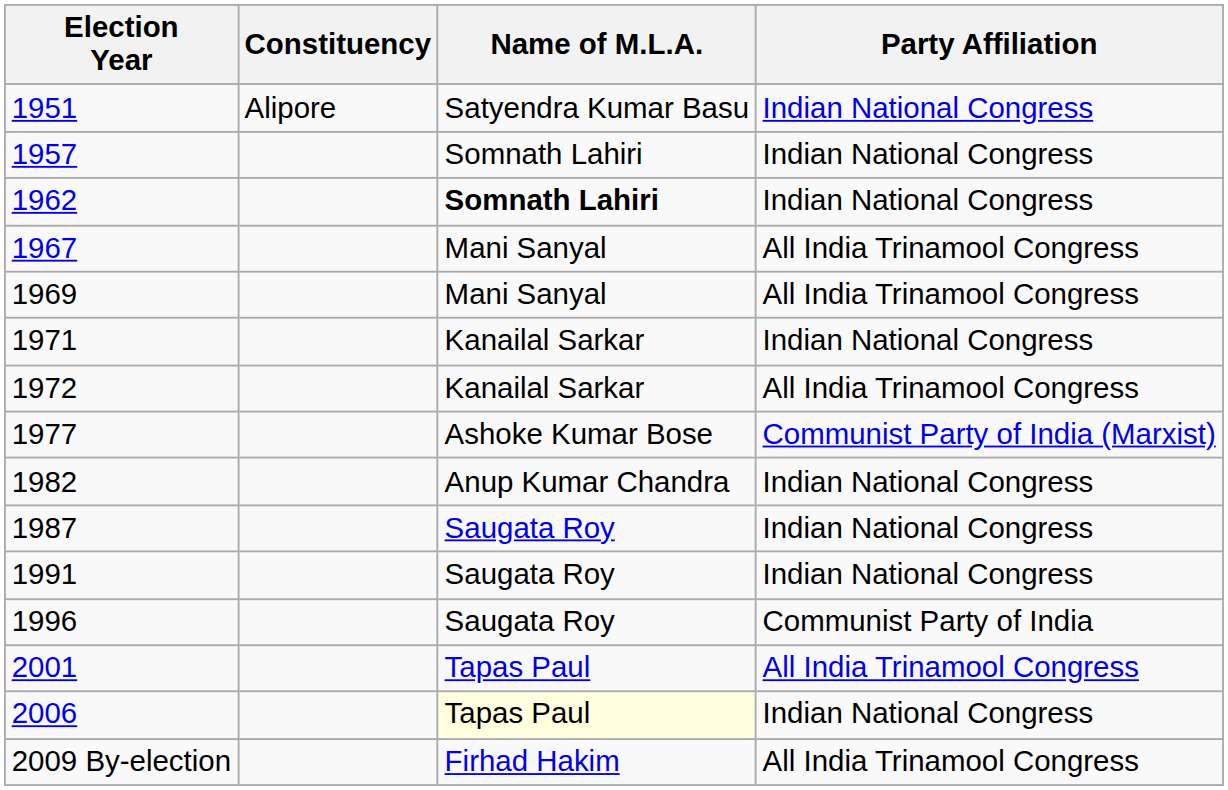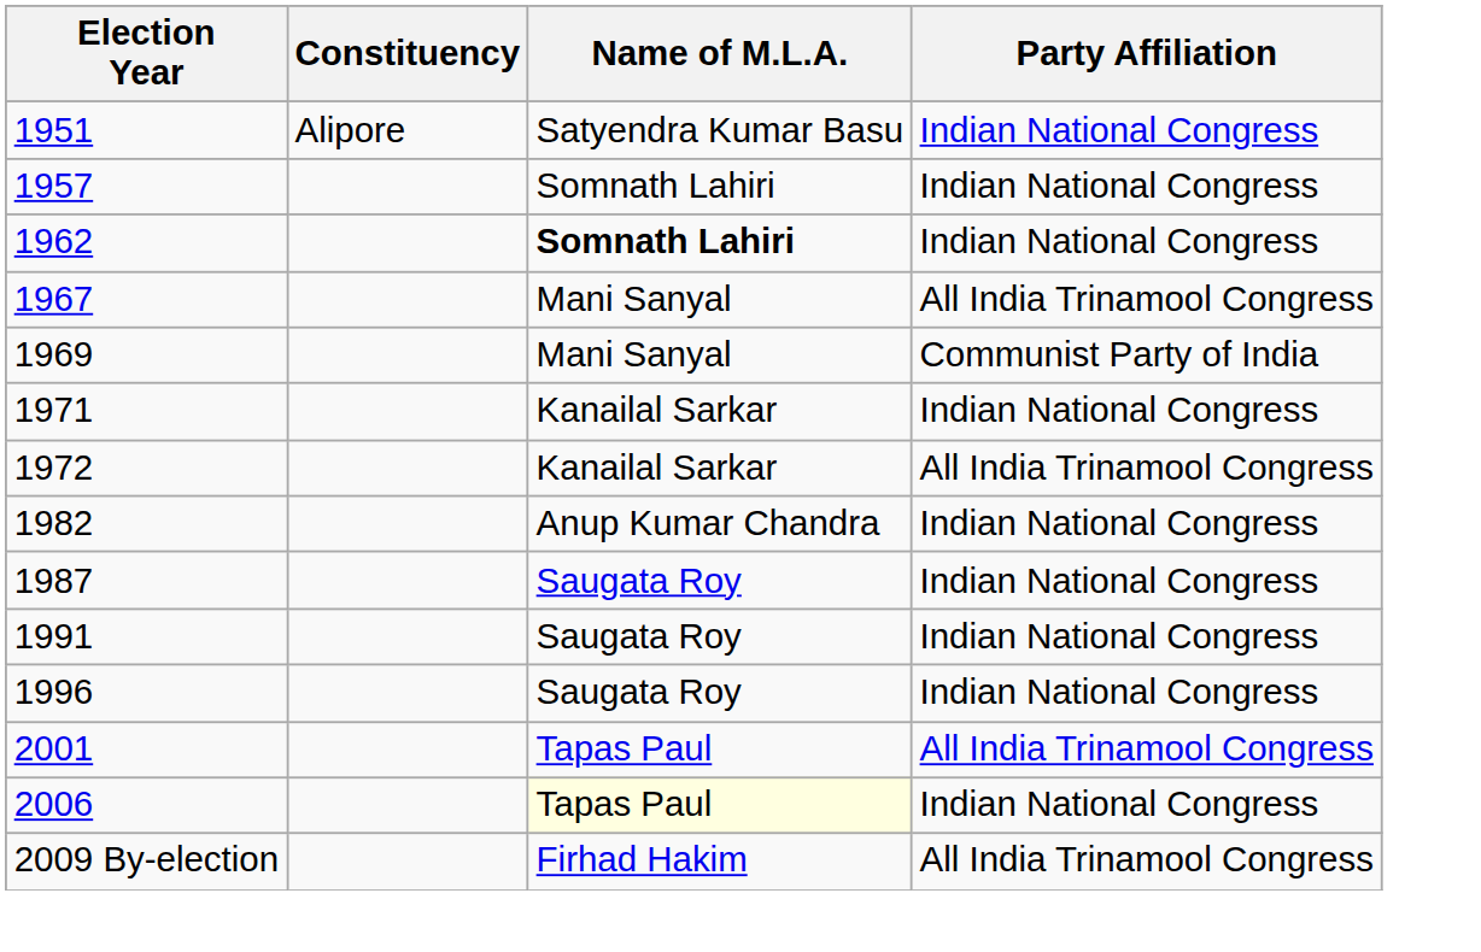 <table class="wikitable sortable"ìÍĦĤĠčw>
 <tr>
 <th>Election<br> Year</th>
 <th>Constituency</th>
 <th>Name of M.L.A.</th>
 <th>Party Affiliation</th>
 </tr>
 <tr>
 <td><a href='#'>1951</a></td>
 <td>Alipore</td>
 <td>Satyendra Kumar Basu</td>
 <td><a href='#'>Indian National Congress</a></td>
 </tr>
 <tr>
 <td><a href='#'>1957</a></td>
 <td></td>
 <td>Somnath Lahiri</td>
 <td>Indian National Congress</td>
 </tr>
 <tr>
 <td><a href='#'>1962</a></td>
 <td></td>
 <td><strong>Somnath Lahiri</strong></td>
 <td>Indian National Congress</td>
 </tr>
 <tr>
 <td><a href='#'>1967</a></td>
 <td></td>
 <td>Mani Sanyal</td>
 <td>All India Trinamool Congress</td>
 </tr>
 <tr>
 <td>1969</td>
 <td></td>
 <td>Mani Sanyal</td>
-<td>All India Trinamool Congress</td>
+<td>Communist Party of India</td>
 </tr>
 <tr>
 <td>1971</td>
 <td></td>
 <td>Kanailal Sarkar</td>
 <td>Indian National Congress</td>
 </tr>
 <tr>
 <td>1972</td>
 <td></td>
 <td>Kanailal Sarkar</td>
 <td>All India Trinamool Congress</td>
-</tr>
-<tr>
-<td>1977</td>
-<td></td>
-<td>Ashoke Kumar Bose</td>
-<td><a href='#'>Communist Party of India (Marxist)</a></td>
 </tr>
 <tr>
 <td>1982</td>
 <td></td>
 <td>Anup Kumar Chandra</td>
 <td>Indian National Congress</td>
 </tr>
 <tr>
 <td>1987</td>
 <td></td>
 <td><a href='#'>Saugata Roy</a></td>
 <td>Indian National Congress</td>
 </tr>
 <tr>
 <td>1991</td>
 <td></td>
 <td>Saugata Roy</td>
 <td>Indian National Congress</td>
 </tr>
 <tr>
 <td>1996</td>
 <td></td>
 <td>Saugata Roy</td>
-<td>Communist Party of India</td>
+<td>Indian National Congress</td>
 </tr>
 <tr>
 <td><a href='#'>2001</a></td>
 <td></td>
 <td><a href='#'>Tapas Paul</a></td>
 <td><a href='#'>All India Trinamool Congress</a></td>
 </tr>
 <tr>
 <td><a href='#'>2006</a></td>
 <td></td>
 <td style="background: lightyellow;">Tapas Paul</td>
 <td>Indian National Congress</td>
 </tr>
 <tr>
 <td>2009 By-election</td>
 <td></td>
 <td><a href='#'>Firhad Hakim</a></td>
 <td>All India Trinamool Congress</td>
 </tr>
 </table>
